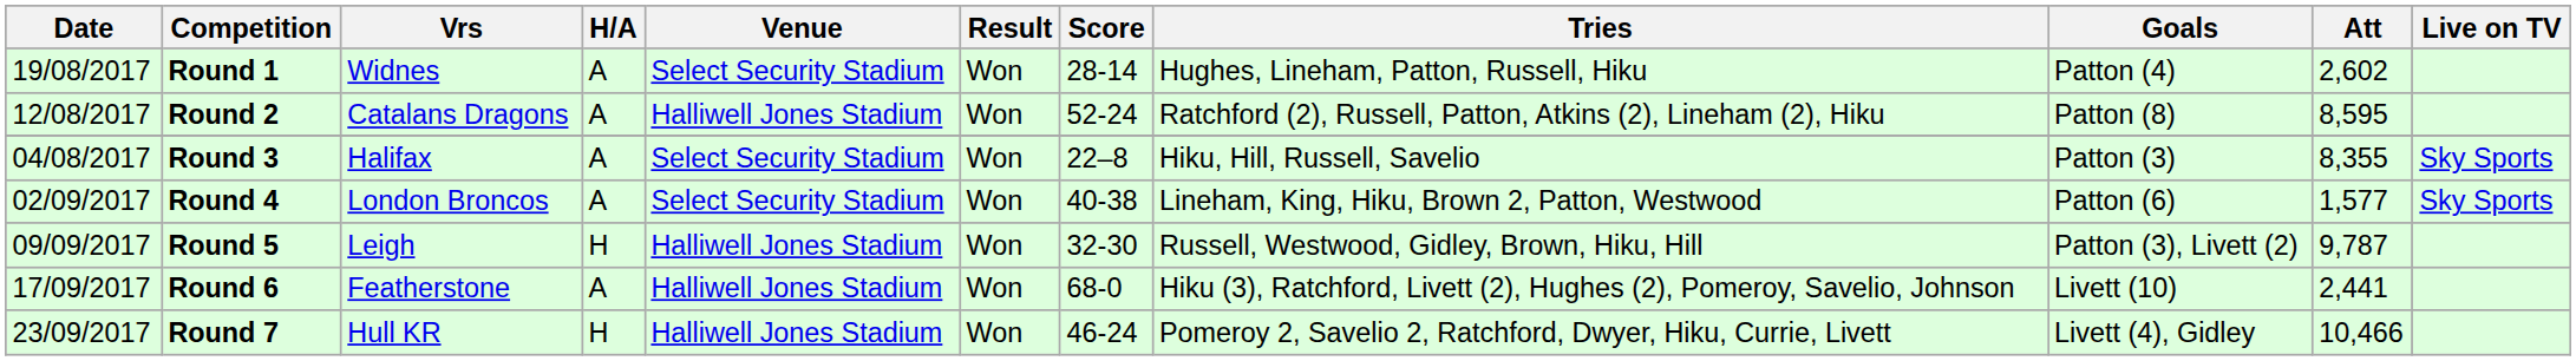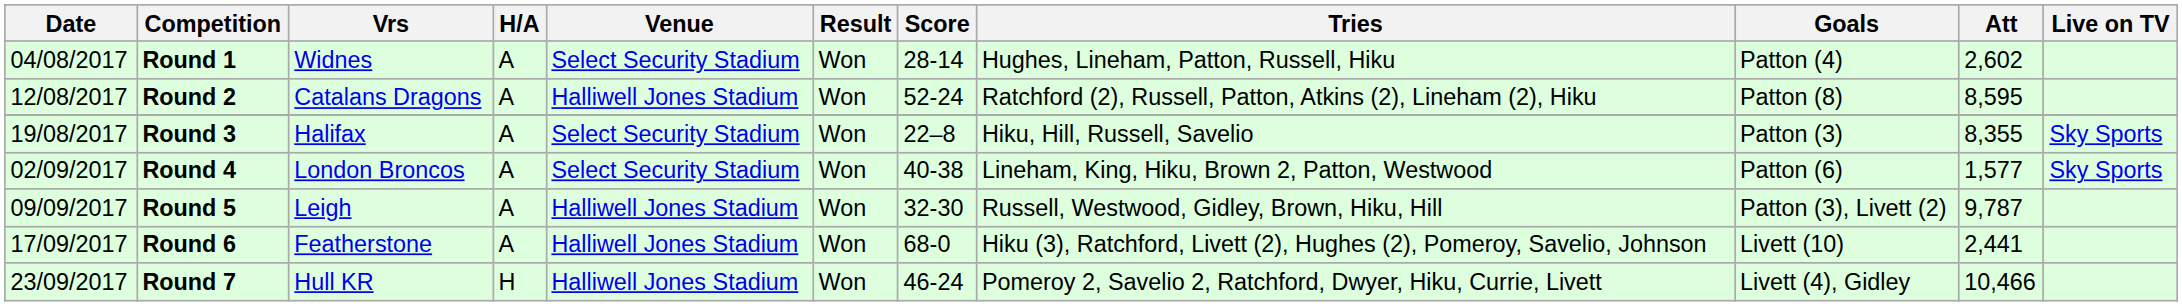 <table class="wikitable" style="font-size:85%;" width="100%">
 <tr>
 <th>Date</th>
 <th>Competition</th>
 <th>Vrs</th>
 <th>H/A</th>
 <th>Venue</th>
 <th>Result</th>
 <th>Score</th>
 <th>Tries</th>
 <th>Goals</th>
 <th>Att</th>
 <th>Live on TV</th>
 </tr>
 <tr style="background:#ddffdd;" width=20 |>
-<td>19/08/2017</td>
+<td>04/08/2017</td>
 <td><strong>Round 1</strong></td>
 <td> <a href='#'>Widnes</a></td>
 <td>A</td>
 <td><a href='#'>Select Security Stadium</a></td>
 <td>Won</td>
 <td>28-14</td>
 <td>Hughes, Lineham, Patton, Russell, Hiku</td>
 <td>Patton (4)</td>
 <td>2,602</td>
 <td></td>
 </tr>
 <tr style="background:#ddffdd;" width=20 |>
 <td>12/08/2017</td>
 <td><strong>Round 2</strong></td>
 <td> <a href='#'>Catalans Dragons</a></td>
 <td>A</td>
 <td><a href='#'>Halliwell Jones Stadium</a></td>
 <td>Won</td>
 <td>52-24</td>
 <td>Ratchford (2), Russell, Patton, Atkins (2), Lineham (2), Hiku</td>
 <td>Patton (8)</td>
 <td>8,595</td>
 <td></td>
 </tr>
 <tr>
 </tr>
 <tr style="background:#ddffdd;" width=20 |>
-<td>04/08/2017</td>
+<td>19/08/2017</td>
 <td><strong>Round 3</strong></td>
 <td> <a href='#'>Halifax</a></td>
 <td>A</td>
 <td><a href='#'>Select Security Stadium</a></td>
 <td>Won</td>
 <td>22–8</td>
 <td>Hiku, Hill, Russell, Savelio</td>
 <td>Patton (3)</td>
 <td>8,355</td>
 <td><a href='#'>Sky Sports</a></td>
 </tr>
 <tr style="background:#ddffdd;" width=20 |>
 <td>02/09/2017</td>
 <td><strong>Round 4</strong></td>
 <td> <a href='#'>London Broncos</a></td>
 <td>A</td>
 <td><a href='#'>Select Security Stadium</a></td>
 <td>Won</td>
 <td>40-38</td>
 <td>Lineham, King, Hiku, Brown 2, Patton, Westwood</td>
 <td>Patton (6)</td>
 <td>1,577</td>
 <td><a href='#'>Sky Sports</a></td>
 </tr>
 <tr style="background:#ddffdd;" width=20 |>
 <td>09/09/2017</td>
 <td><strong>Round 5</strong></td>
 <td> <a href='#'>Leigh</a></td>
-<td>H</td>
+<td>A</td>
 <td><a href='#'>Halliwell Jones Stadium</a></td>
 <td>Won</td>
 <td>32-30</td>
 <td>Russell, Westwood, Gidley, Brown, Hiku, Hill</td>
 <td>Patton (3), Livett (2)</td>
 <td>9,787</td>
 <td></td>
 </tr>
 <tr style="background:#ddffdd;" width=20 |>
 <td>17/09/2017</td>
 <td><strong>Round 6</strong></td>
 <td> <a href='#'>Featherstone</a></td>
 <td>A</td>
 <td><a href='#'>Halliwell Jones Stadium</a></td>
 <td>Won</td>
 <td>68-0</td>
 <td>Hiku (3), Ratchford, Livett (2), Hughes (2), Pomeroy, Savelio, Johnson</td>
 <td>Livett (10)</td>
 <td>2,441</td>
 <td></td>
 </tr>
 <tr style="background:#ddffdd;" width=20 |>
 <td>23/09/2017</td>
 <td><strong>Round 7</strong></td>
 <td> <a href='#'>Hull KR</a></td>
 <td>H</td>
 <td><a href='#'>Halliwell Jones Stadium</a></td>
 <td>Won</td>
 <td>46-24</td>
 <td>Pomeroy 2, Savelio 2, Ratchford, Dwyer, Hiku, Currie, Livett</td>
 <td>Livett (4), Gidley</td>
 <td>10,466</td>
 <td></td>
 </tr>
 </table>
